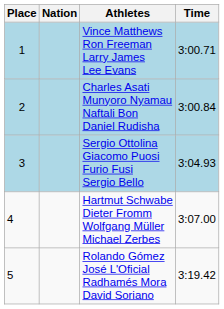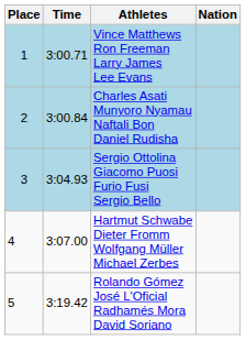 <table class=wikitable>
 <tr>
 <th>Place</th>
+<th>Time</th>
+<th>Athletes</th>
 <th>Nation</th>
-<th>Athletes</th>
-<th>Time</th>
 </tr>
 <tr align=center bgcolor=lightblue>
 <td>1</td>
+<td>3:00.71</td>
+<td align=left><a href='#'>Vince Matthews</a> <br> <a href='#'>Ron Freeman</a> <br> <a href='#'>Larry James</a> <br> <a href='#'>Lee Evans</a></td>
 <td align=left></td>
-<td align=left><a href='#'>Vince Matthews</a> <br> <a href='#'>Ron Freeman</a> <br> <a href='#'>Larry James</a> <br> <a href='#'>Lee Evans</a></td>
-<td>3:00.71</td>
 </tr>
 <tr align=center bgcolor=lightblue>
 <td>2</td>
+<td>3:00.84</td>
+<td align=left><a href='#'>Charles Asati</a> <br> <a href='#'>Munyoro Nyamau</a> <br> <a href='#'>Naftali Bon</a> <br> <a href='#'>Daniel Rudisha</a></td>
 <td align=left></td>
-<td align=left><a href='#'>Charles Asati</a> <br> <a href='#'>Munyoro Nyamau</a> <br> <a href='#'>Naftali Bon</a> <br> <a href='#'>Daniel Rudisha</a></td>
-<td>3:00.84</td>
 </tr>
 <tr align=center bgcolor=lightblue>
 <td>3</td>
+<td>3:04.93</td>
+<td align=left><a href='#'>Sergio Ottolina</a> <br> <a href='#'>Giacomo Puosi</a> <br> <a href='#'>Furio Fusi</a> <br> <a href='#'>Sergio Bello</a></td>
 <td align=left></td>
-<td align=left><a href='#'>Sergio Ottolina</a> <br> <a href='#'>Giacomo Puosi</a> <br> <a href='#'>Furio Fusi</a> <br> <a href='#'>Sergio Bello</a></td>
-<td>3:04.93</td>
 </tr>
 <tr>
 <td>4</td>
+<td>3:07.00</td>
+<td align=left><a href='#'>Hartmut Schwabe</a> <br> <a href='#'>Dieter Fromm</a> <br> <a href='#'>Wolfgang Müller</a> <br> <a href='#'>Michael Zerbes</a></td>
 <td align=left></td>
-<td align=left><a href='#'>Hartmut Schwabe</a> <br> <a href='#'>Dieter Fromm</a> <br> <a href='#'>Wolfgang Müller</a> <br> <a href='#'>Michael Zerbes</a></td>
-<td>3:07.00</td>
 </tr>
 <tr>
 <td>5</td>
+<td>3:19.42</td>
+<td align=left><a href='#'>Rolando Gómez</a> <br> <a href='#'>José L'Oficial</a> <br> <a href='#'>Radhamés Mora</a> <br> <a href='#'>David Soriano</a></td>
 <td align=left></td>
-<td align=left><a href='#'>Rolando Gómez</a> <br> <a href='#'>José L'Oficial</a> <br> <a href='#'>Radhamés Mora</a> <br> <a href='#'>David Soriano</a></td>
-<td>3:19.42</td>
 </tr>
 </table>
